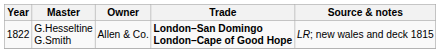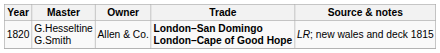 <table class=" wikitable">
 <tr>
 <th>Year</th>
 <th>Master</th>
 <th>Owner</th>
 <th>Trade</th>
 <th>Source & notes</th>
 </tr>
 <tr>
-<td>1822</td>
+<td>1820</td>
 <td>G.Hesseltine<br>G.Smith</td>
 <td>Allen & Co.</td>
 <td><strong>London–San Domingo<br>London–Cape of Good Hope</strong></td>
 <td><em>LR</em>; new wales and deck 1815</td>
 </tr>
 <tr>
 </tr>
 </table>
